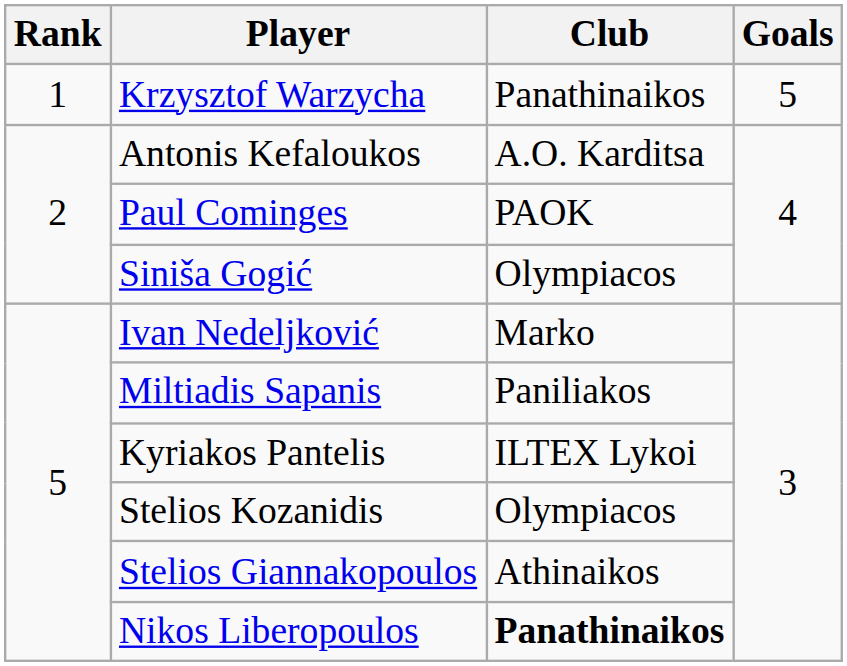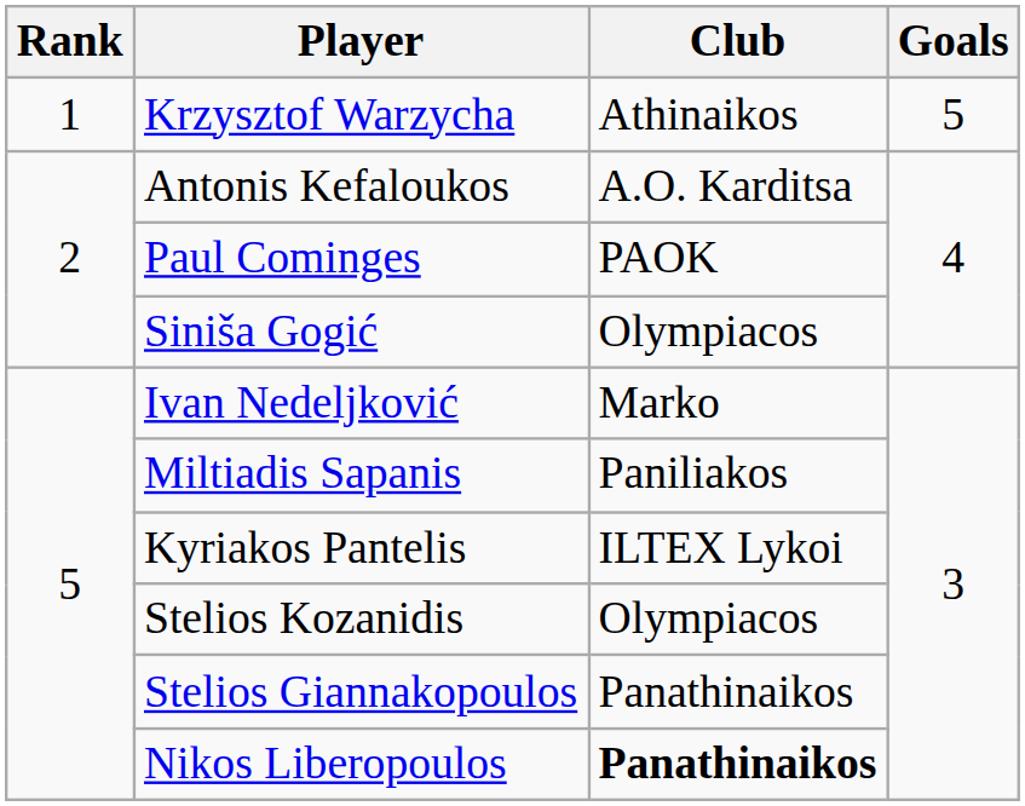 <table class="wikitable sortable" style="text-align:center">
 <tr>
 <th>Rank</th>
 <th>Player</th>
 <th>Club</th>
 <th>Goals</th>
 </tr>
 <tr>
 <td>1</td>
 <td align="left"> <a href='#'>Krzysztof Warzycha</a></td>
-<td align="left">Panathinaikos</td>
+<td align="left">Athinaikos</td>
 <td>5</td>
 </tr>
 <tr>
 <td rowspan=3>2</td>
 <td align="left"> Antonis Kefaloukos</td>
 <td align="left">A.O. Karditsa</td>
 <td rowspan=3>4</td>
 </tr>
 <tr>
 <td align="left"> <a href='#'>Paul Cominges</a></td>
 <td align="left">PAOK</td>
 </tr>
 <tr>
 <td align="left"> <a href='#'>Siniša Gogić</a></td>
 <td align="left">Olympiacos</td>
 </tr>
 <tr>
 <td rowspan=6>5</td>
 <td align="left"> <a href='#'>Ivan Nedeljković</a></td>
 <td align="left">Marko</td>
 <td rowspan=6>3</td>
 </tr>
 <tr>
 <td align="left"> <a href='#'>Miltiadis Sapanis</a></td>
 <td align="left">Paniliakos</td>
 </tr>
 <tr>
 <td align="left"> Kyriakos Pantelis</td>
 <td align="left">ILTEX Lykoi</td>
 </tr>
 <tr>
 <td align="left"> Stelios Kozanidis</td>
 <td align="left">Olympiacos</td>
 </tr>
 <tr>
 <td align="left"> <a href='#'>Stelios Giannakopoulos</a></td>
-<td align="left">Athinaikos</td>
+<td align="left">Panathinaikos</td>
 </tr>
 <tr>
 <td align="left"> <a href='#'>Nikos Liberopoulos</a></td>
 <td align="left"><strong>Panathinaikos</strong></td>
 </tr>
 </table>
